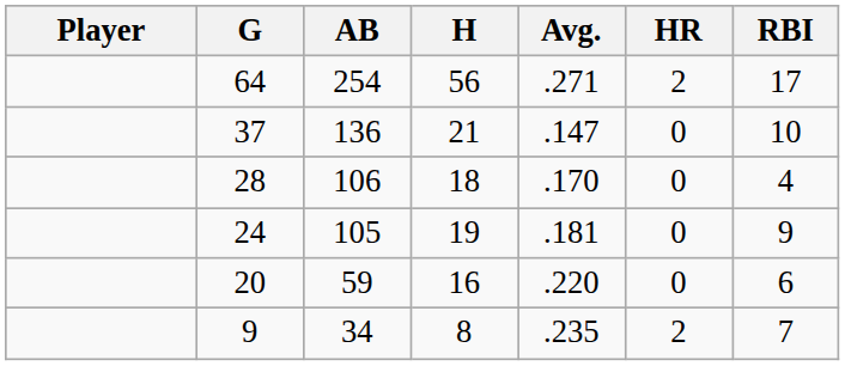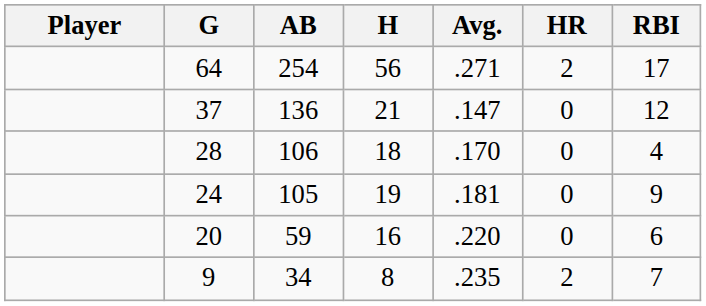 <table class="wikitable sortable">
 <tr>
 <th bgcolor="#DDDDFF" width="16%">Player</th>
 <th bgcolor="#DDDDFF" width="9%">G</th>
 <th bgcolor="#DDDDFF" width="9%">AB</th>
 <th bgcolor="#DDDDFF" width="9%">H</th>
 <th bgcolor="#DDDDFF" width="9%">Avg.</th>
 <th bgcolor="#DDDDFF" width="9%">HR</th>
 <th bgcolor="#DDDDFF" width="9%">RBI</th>
 </tr>
 <tr align="center">
 <td></td>
 <td>64</td>
 <td>254</td>
 <td>56</td>
 <td>.271</td>
 <td>2</td>
 <td>17</td>
 </tr>
 <tr align="center">
 <td></td>
 <td>37</td>
 <td>136</td>
 <td>21</td>
 <td>.147</td>
 <td>0</td>
-<td>10</td>
+<td>12</td>
 </tr>
 <tr align="center">
 <td></td>
 <td>28</td>
 <td>106</td>
 <td>18</td>
 <td>.170</td>
 <td>0</td>
 <td>4</td>
 </tr>
 <tr align="center">
 <td></td>
 <td>24</td>
 <td>105</td>
 <td>19</td>
 <td>.181</td>
 <td>0</td>
 <td>9</td>
 </tr>
 <tr align="center">
 <td></td>
 <td>20</td>
 <td>59</td>
 <td>16</td>
 <td>.220</td>
 <td>0</td>
 <td>6</td>
 </tr>
 <tr align="center">
 <td></td>
 <td>9</td>
 <td>34</td>
 <td>8</td>
 <td>.235</td>
 <td>2</td>
 <td>7</td>
 </tr>
 </table>
